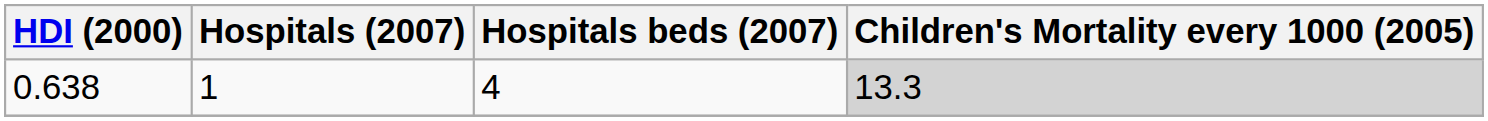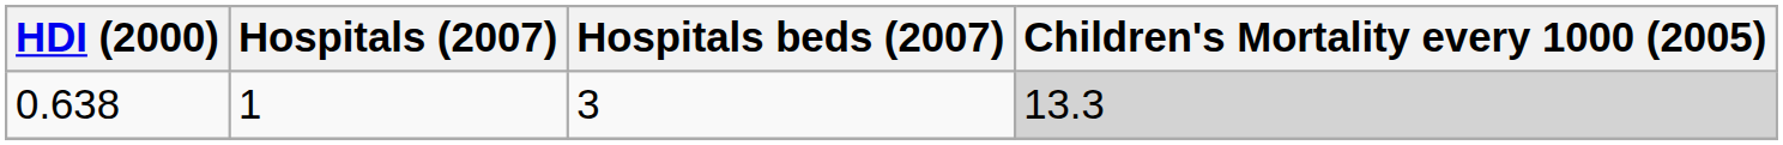 <table class="wikitable" border="1">
 <tr>
 <th><a href='#'>HDI</a> (2000)</th>
 <th>Hospitals (2007)</th>
 <th>Hospitals beds (2007)</th>
 <th>Children's Mortality every 1000 (2005)</th>
 </tr>
 <tr>
 <td>0.638</td>
 <td>1</td>
-<td>4</td>
+<td>3</td>
 <td style="background: lightgrey;">13.3</td>
 </tr>
 <tr>
 </tr>
 </table>
